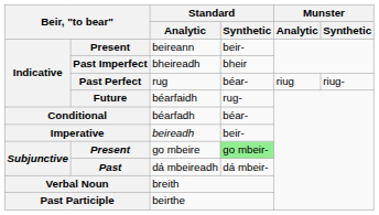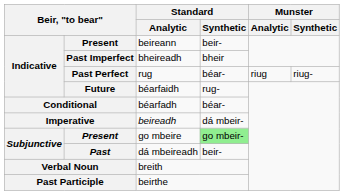 <table class="wikitable mw-collapsible">
 <tr>
 <th colspan="2" rowspan="2">Beir, "to bear"</th>
 <th colspan="2">Standard</th>
 <th colspan="2">Munster</th>
 </tr>
 <tr>
 <th>Analytic</th>
 <th>Synthetic</th>
 <th>Analytic</th>
 <th>Synthetic</th>
 </tr>
 <tr>
 <th rowspan="4">Indicative</th>
 <th>Present</th>
 <td>beireann</td>
 <td>beir-</td>
 <td colspan="2" rowspan="2"></td>
 </tr>
 <tr>
 <th>Past Imperfect</th>
 <td>bheireadh</td>
 <td>bheir</td>
 </tr>
 <tr>
 <th>Past Perfect</th>
 <td>rug</td>
 <td>béar-</td>
 <td>riug</td>
 <td>riug-</td>
 </tr>
 <tr>
 <th>Future</th>
 <td>béarfaidh</td>
 <td>rug-</td>
 <td colspan="2" rowspan="7"></td>
 </tr>
 <tr>
 <th colspan="2">Conditional</th>
 <td>béarfadh</td>
 <td>béar-</td>
 </tr>
 <tr>
 <th colspan="2">Imperative</th>
 <td><em>beireadh</em></td>
-<td>beir-</td>
+<td>dá mbeir-</td>
 </tr>
 <tr>
 <th rowspan="2"><em>Subjunctive</em></th>
 <th><em>Present</em></th>
 <td>go mbeire</td>
 <td style="background: lightgreen;">go mbeir-</td>
 </tr>
 <tr>
 <th><em>Past</em></th>
 <td>dá mbeireadh</td>
-<td>dá mbeir-</td>
+<td>beir-</td>
 </tr>
 <tr>
 <th colspan="2">Verbal Noun</th>
 <td colspan="2">breith</td>
 </tr>
 <tr>
 <th colspan="2">Past Participle</th>
 <td colspan="2">beirthe</td>
 </tr>
 </table>
